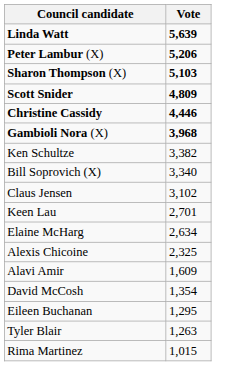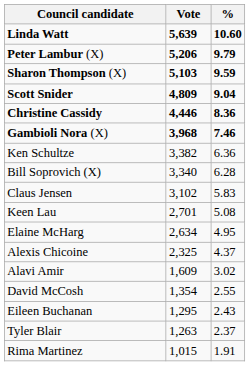 <table class="wikitable">
 <tr>
 <th width="200px">Council candidate</th>
 <th width="50px">Vote</th>
+<th width="30px">%</th>
 </tr>
 <tr>
 <td><strong>Linda Watt</strong> </td>
 <td><strong>5,639</strong></td>
+<td><strong>10.60</strong></td>
 </tr>
 <tr>
 <td><strong>Peter Lambur</strong> (X) </td>
 <td><strong>5,206</strong></td>
+<td><strong>9.79</strong></td>
 </tr>
 <tr>
 <td><strong>Sharon Thompson</strong> (X) </td>
 <td><strong>5,103</strong></td>
+<td><strong>9.59</strong></td>
 </tr>
 <tr>
 <td><strong>Scott Snider</strong> </td>
 <td><strong>4,809</strong></td>
+<td><strong>9.04</strong></td>
 </tr>
 <tr>
 <td><strong>Christine Cassidy</strong> </td>
 <td><strong>4,446</strong></td>
+<td><strong>8.36</strong></td>
 </tr>
 <tr>
 <td><strong>Gambioli Nora</strong> (X) </td>
 <td><strong>3,968</strong></td>
+<td><strong>7.46</strong></td>
 </tr>
 <tr>
 <td>Ken Schultze</td>
 <td>3,382</td>
+<td>6.36</td>
 </tr>
 <tr>
 <td>Bill Soprovich (X)</td>
 <td>3,340</td>
+<td>6.28</td>
 </tr>
 <tr>
 <td>Claus Jensen</td>
 <td>3,102</td>
+<td>5.83</td>
 </tr>
 <tr>
 <td>Keen Lau</td>
 <td>2,701</td>
+<td>5.08</td>
 </tr>
 <tr>
 <td>Elaine McHarg</td>
 <td>2,634</td>
+<td>4.95</td>
 </tr>
 <tr>
 <td>Alexis Chicoine</td>
 <td>2,325</td>
+<td>4.37</td>
 </tr>
 <tr>
 <td>Alavi Amir</td>
 <td>1,609</td>
+<td>3.02</td>
 </tr>
 <tr>
 <td>David McCosh</td>
 <td>1,354</td>
+<td>2.55</td>
 </tr>
 <tr>
 <td>Eileen Buchanan</td>
 <td>1,295</td>
+<td>2.43</td>
 </tr>
 <tr>
 <td>Tyler Blair</td>
 <td>1,263</td>
+<td>2.37</td>
 </tr>
 <tr>
 <td>Rima Martinez</td>
 <td>1,015</td>
+<td>1.91</td>
 </tr>
 </table>
